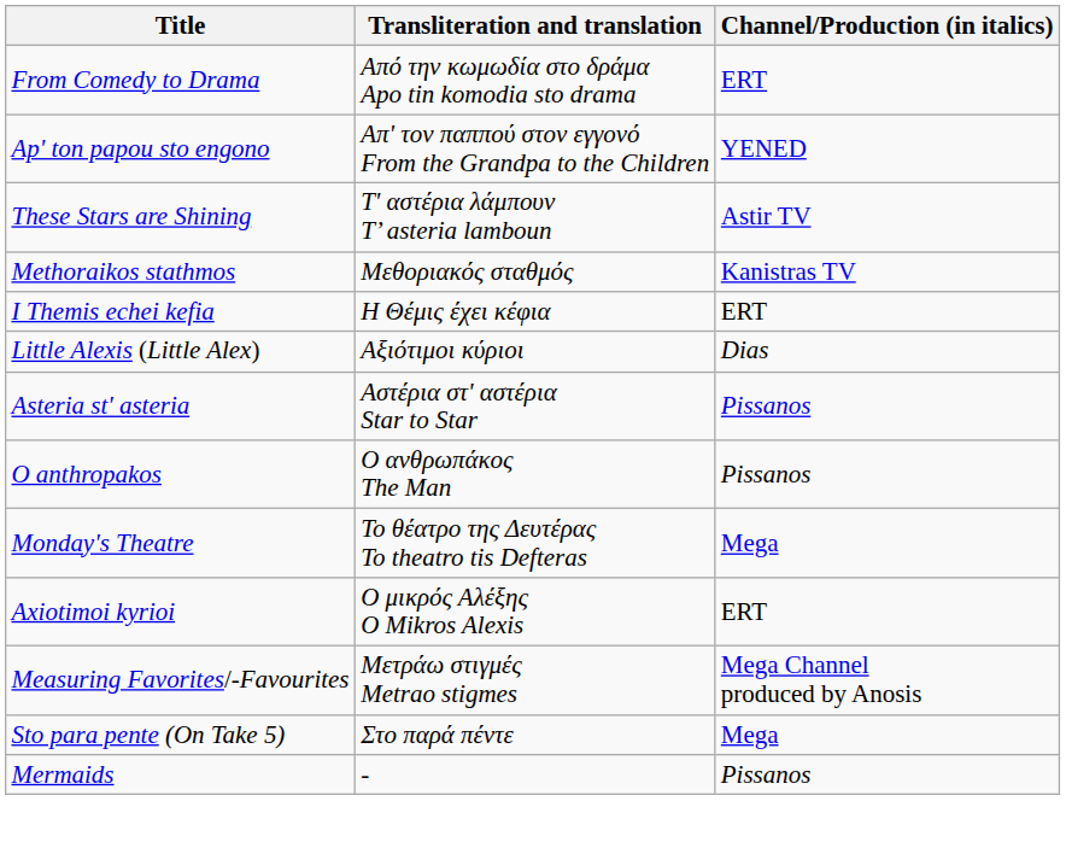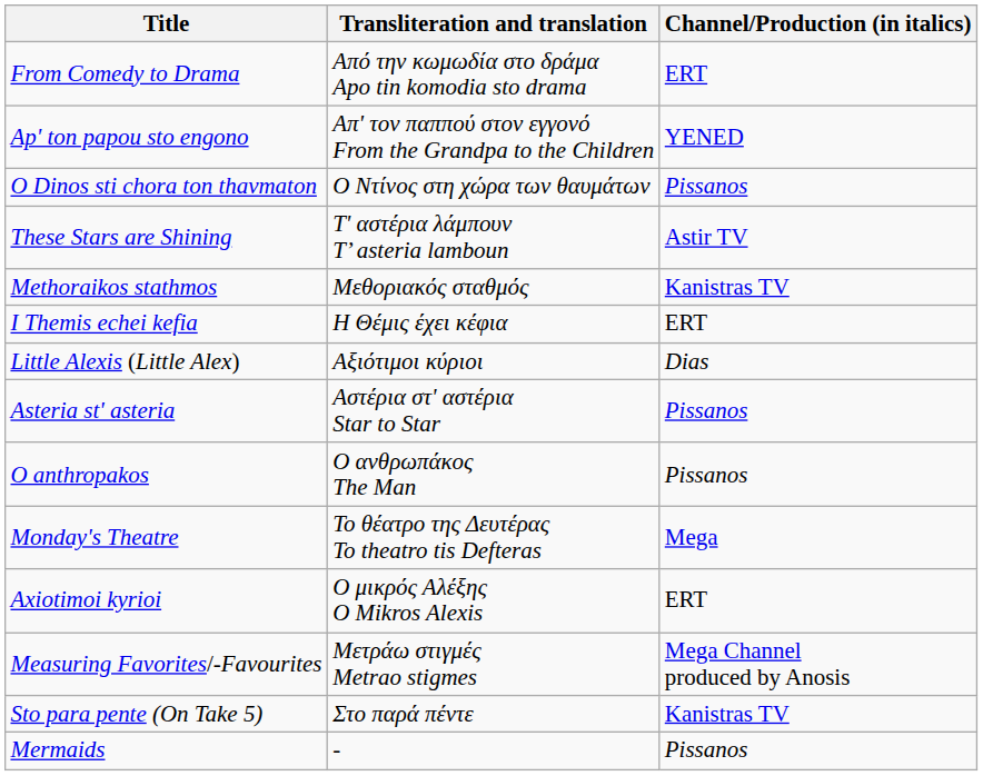 <table class="wikitable">
 <tr style="background:#efefef;">
 <th>Title</th>
 <th>Transliteration and translation</th>
 <th>Channel/Production (in italics)</th>
 </tr>
 <tr>
 <td><em><a href='#'>From Comedy to Drama</a></em></td>
 <td><em>Από την κωμωδία στο δράμα</em><br><em>Apo tin komodia sto drama</em></td>
 <td><a href='#'>ERT</a></td>
 </tr>
 <tr>
 <td><em><a href='#'>Ap' ton papou sto engono</a></em></td>
 <td><em>Απ' τον παππού στον εγγονό</em><br><em>From the Grandpa to the Children</em></td>
 <td><a href='#'>YENED</a></td>
+</tr>
+<tr>
+<td><em><a href='#'>O Dinos sti chora ton thavmaton</a></em></td>
+<td><em>Ο Ντίνος στη χώρα των θαυμάτων</em></td>
+<td><em><a href='#'>Pissanos</a></em></td>
 </tr>
 <tr>
 <td><em><a href='#'>These Stars are Shining</a></em></td>
 <td><em>Τ' αστέρια λάμπουν</em><br><em>T’ asteria lamboun</em></td>
 <td><a href='#'>Astir TV</a></td>
 </tr>
 <tr>
 <td><em><a href='#'>Methoraikos stathmos</a></em></td>
 <td><em>Μεθοριακός σταθμός</em></td>
 <td><a href='#'>Kanistras TV</a></td>
 </tr>
 <tr>
 <td><em><a href='#'>I Themis echei kefia</a></em></td>
 <td><em>Η Θέμις έχει κέφια</em></td>
 <td>ERT</td>
 </tr>
 <tr>
 <td><em><a href='#'>Little Alexis</a></em> (<em>Little Alex</em>)</td>
 <td><em>Αξιότιμοι κύριοι</em></td>
 <td><em>Dias</em></td>
 </tr>
 <tr>
 <td><em><a href='#'>Asteria st' asteria</a></em></td>
 <td><em>Αστέρια στ' αστέρια</em><br><em>Star to Star</em></td>
 <td><em><a href='#'>Pissanos</a></em></td>
 </tr>
 <tr>
 <td><em><a href='#'>O anthropakos</a></em></td>
 <td><em>Ο ανθρωπάκος</em><br><em>The Man</em></td>
 <td><em>Pissanos</em></td>
 </tr>
 <tr>
 <td><em><a href='#'>Monday's Theatre</a></em></td>
 <td><em>Το θέατρο της Δευτέρας</em><br><em>To theatro tis Defteras</em></td>
 <td><a href='#'>Mega</a></td>
 </tr>
 <tr>
 <td><em><a href='#'>Axiotimoi kyrioi</a></em></td>
 <td><em>Ο μικρός Αλέξης</em><br><em>O Mikros Alexis</em></td>
 <td>ERT</td>
 </tr>
 <tr>
 <td><em><a href='#'>Measuring Favorites</a></em>/<em>-Favourites</em></td>
 <td><em>Μετράω στιγμές</em><br><em>Metrao stigmes</em></td>
 <td><a href='#'>Mega Channel</a><br>produced by Anosis</td>
 </tr>
 <tr>
 <td><em><a href='#'>Sto para pente</a> (On Take 5)</em></td>
 <td><em>Στο παρά πέντε</em></td>
-<td><a href='#'>Mega</a></td>
+<td><a href='#'>Kanistras TV</a></td>
 </tr>
 <tr>
 <td><em><a href='#'>Mermaids</a></em></td>
 <td>-</td>
 <td><em>Pissanos</em></td>
 </tr>
 </table>
